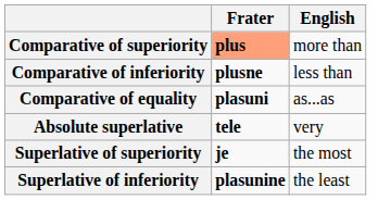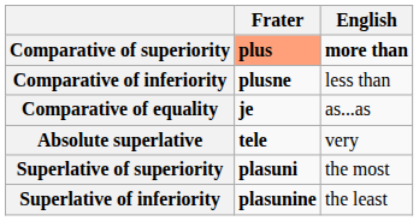 <table class="wikitable">
 <tr>
 <th></th>
 <th>Frater</th>
 <th colspan=2>English</th>
 </tr>
 <tr>
 <th>Comparative of superiority</th>
 <td style="background: lightsalmon;"><strong>plus</strong></td>
-<td>more than</td>
+<td><strong>more than</strong></td>
 </tr>
 <tr>
 <th>Comparative of inferiority</th>
 <td><strong>plusne</strong></td>
 <td colspan=2>less than</td>
 </tr>
 <tr>
 <th>Comparative of equality</th>
-<td><strong>plasuni</strong></td>
+<td><strong>je</strong></td>
 <td colspan=2>as...as</td>
 </tr>
 <tr>
 <th>Absolute superlative</th>
 <td><strong>tele</strong></td>
 <td colspan=2>very</td>
 </tr>
 <tr>
 <th>Superlative of superiority</th>
-<td><strong>je</strong></td>
+<td><strong>plasuni</strong></td>
 <td colspan=2>the most</td>
 </tr>
 <tr>
 <th>Superlative of inferiority</th>
 <td><strong>plasunine</strong></td>
 <td colspan=2>the least</td>
 </tr>
 </table>
